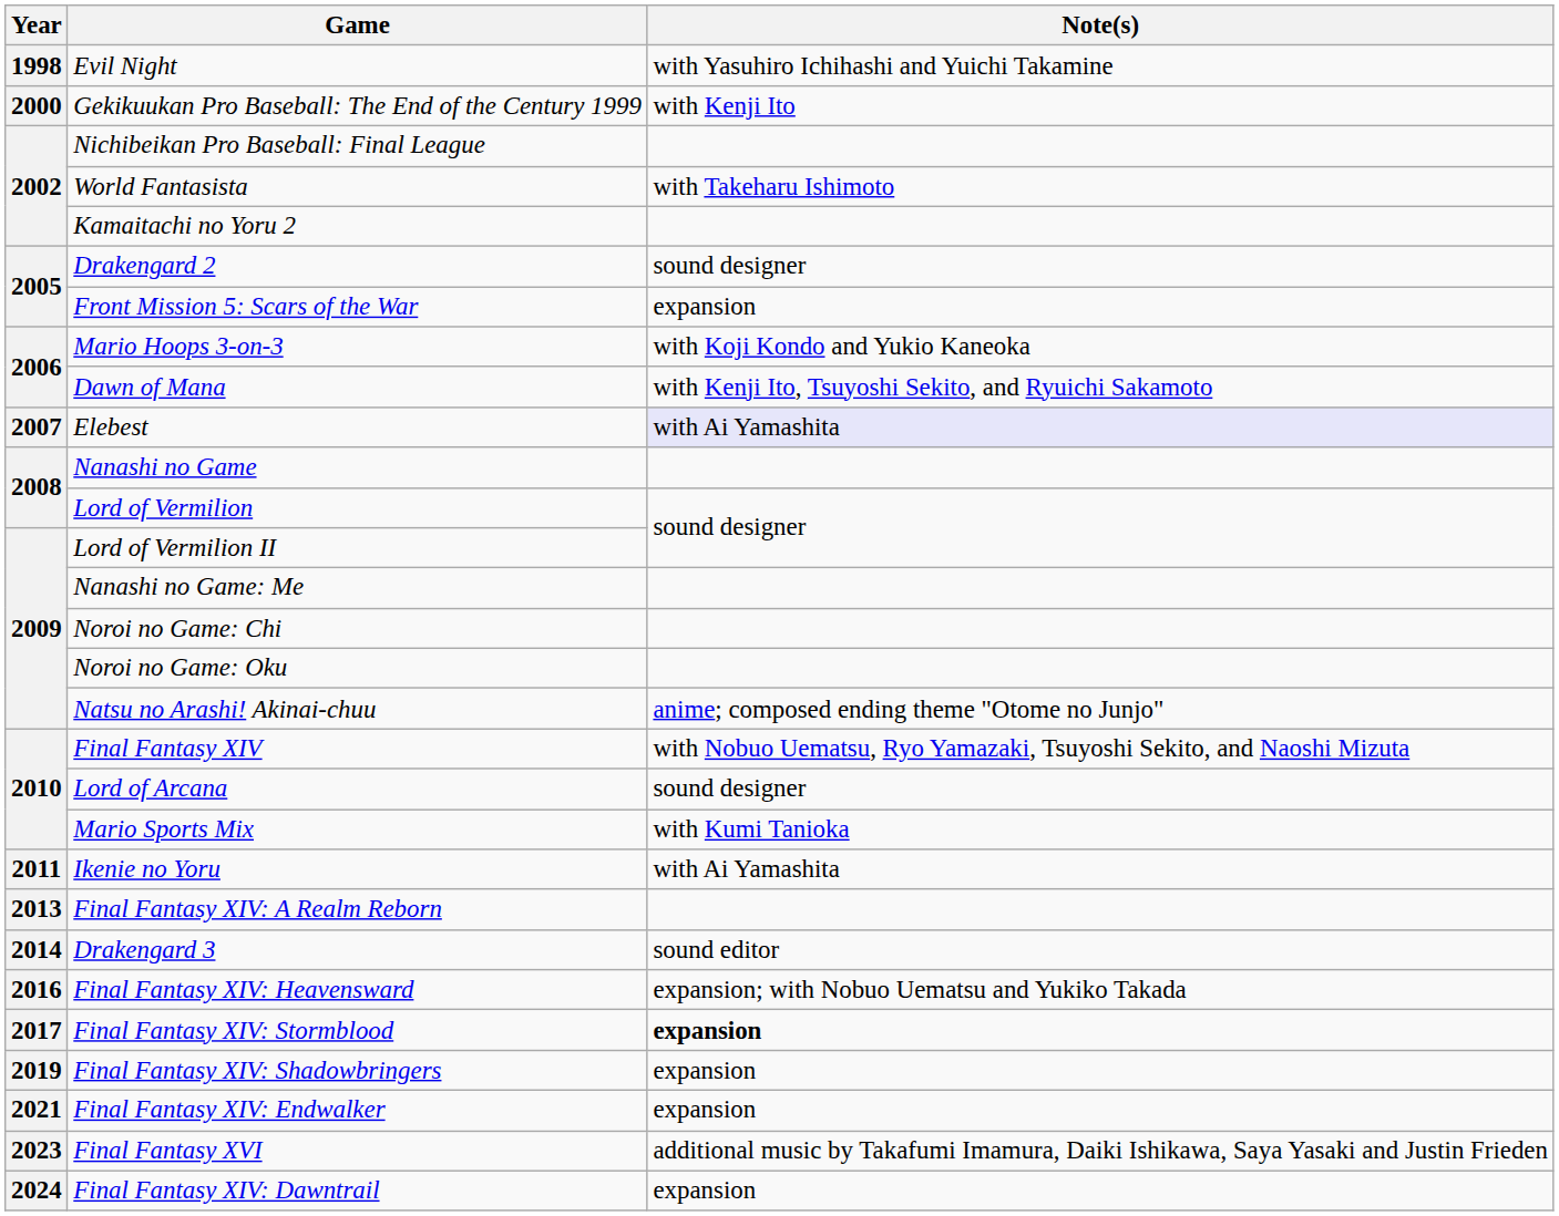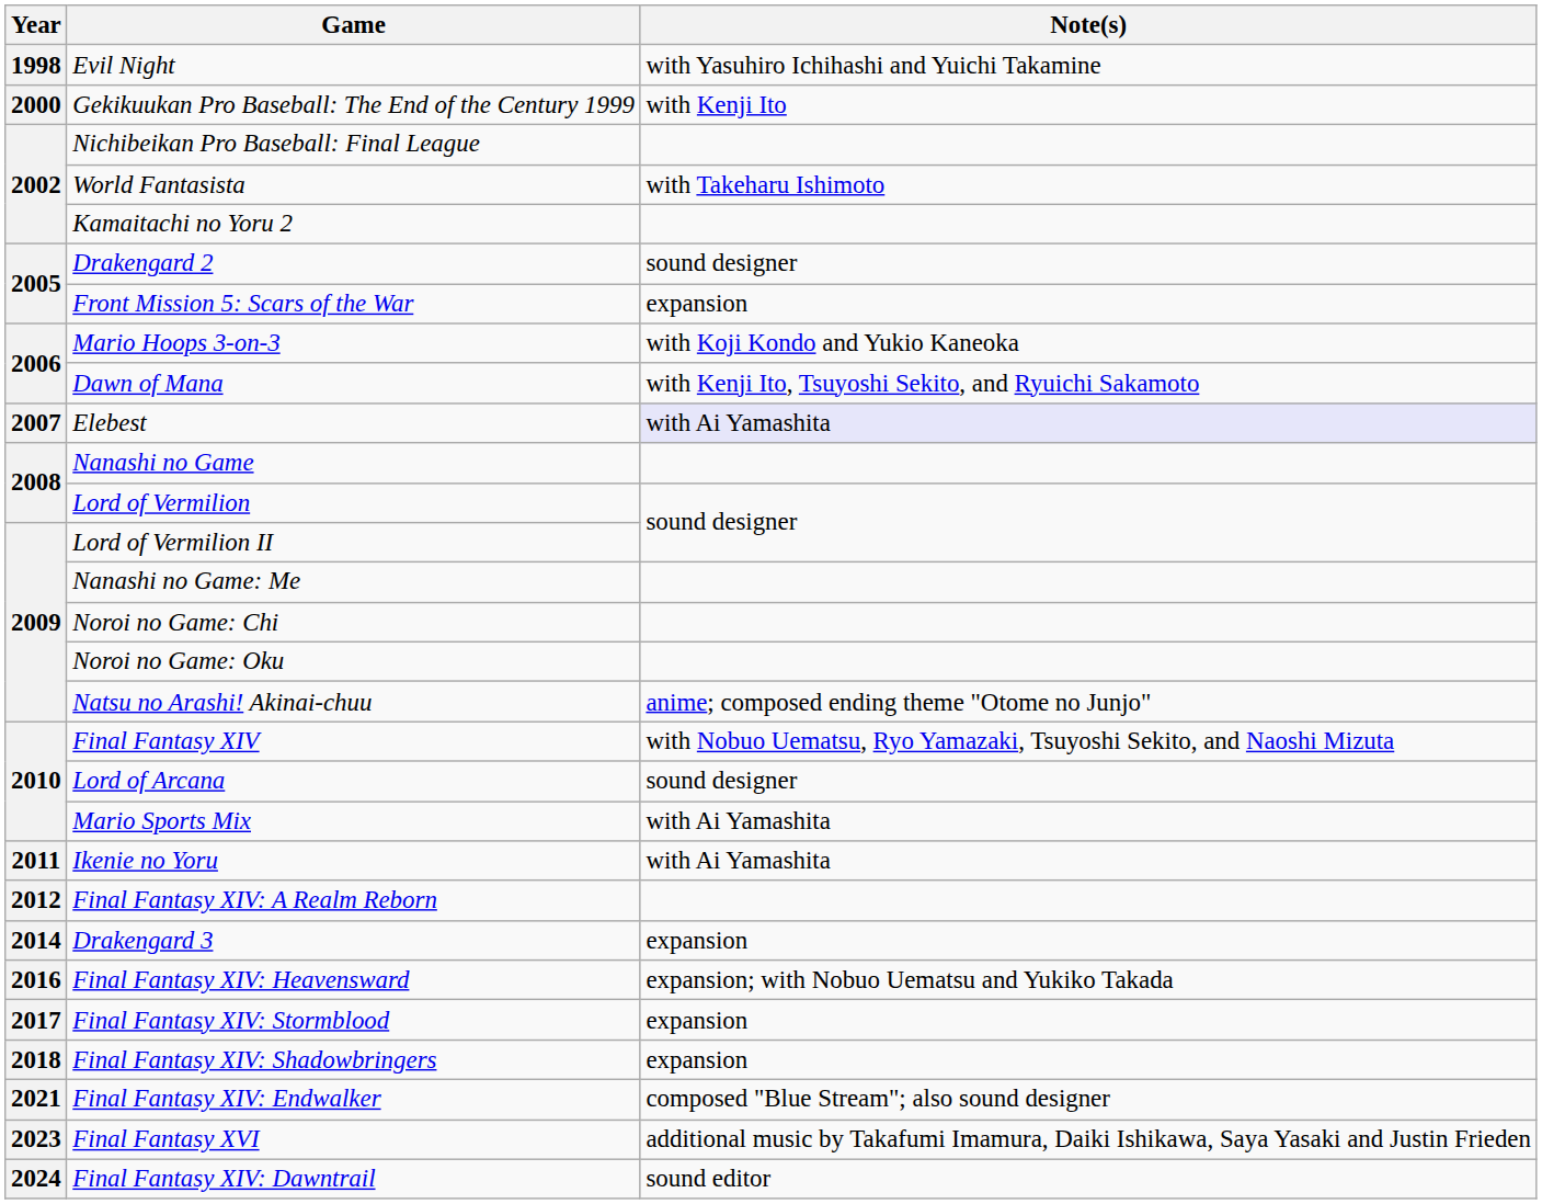 <table class="wikitable plainrowheaders sortable"  width="auto">
 <tr>
 <th>Year</th>
 <th>Game</th>
 <th>Note(s)</th>
 </tr>
 <tr>
 <th scope="row">1998</th>
 <td><em>Evil Night</em></td>
 <td>with Yasuhiro Ichihashi and Yuichi Takamine</td>
 </tr>
 <tr>
 <th scope=row>2000</th>
 <td><em>Gekikuukan Pro Baseball: The End of the Century 1999</em></td>
 <td>with <a href='#'>Kenji Ito</a></td>
 </tr>
 <tr>
 <th scope=row rowspan="3">2002</th>
 <td><em>Nichibeikan Pro Baseball: Final League</em></td>
 <td></td>
 </tr>
 <tr>
 <td><em>World Fantasista</em></td>
 <td>with <a href='#'>Takeharu Ishimoto</a></td>
 </tr>
 <tr>
 <td><em>Kamaitachi no Yoru 2</em></td>
 <td></td>
 </tr>
 <tr>
 <th scope=row rowspan="2">2005</th>
 <td><em><a href='#'>Drakengard 2</a></em></td>
 <td>sound designer</td>
 </tr>
 <tr>
 <td><em><a href='#'>Front Mission 5: Scars of the War</a></em></td>
 <td>expansion</td>
 </tr>
 <tr>
 <th scope=row rowspan="2">2006</th>
 <td><em><a href='#'>Mario Hoops 3-on-3</a></em></td>
 <td>with <a href='#'>Koji Kondo</a> and Yukio Kaneoka</td>
 </tr>
 <tr>
 <td><em><a href='#'>Dawn of Mana</a></em></td>
 <td>with <a href='#'>Kenji Ito</a>, <a href='#'>Tsuyoshi Sekito</a>, and <a href='#'>Ryuichi Sakamoto</a></td>
 </tr>
 <tr>
 <th scope=row>2007</th>
 <td><em>Elebest</em></td>
 <td style="background: lavender;">with Ai Yamashita</td>
 </tr>
 <tr>
 <th scope=row rowspan="2">2008</th>
 <td><em><a href='#'>Nanashi no Game</a></em></td>
 <td></td>
 </tr>
 <tr>
 <td><em><a href='#'>Lord of Vermilion</a></em></td>
 <td rowspan="2">sound designer</td>
 </tr>
 <tr>
 <th scope=row rowspan="5">2009</th>
 <td><em>Lord of Vermilion II</em></td>
 </tr>
 <tr>
 <td><em>Nanashi no Game: Me</em></td>
 <td></td>
 </tr>
 <tr>
 <td><em>Noroi no Game: Chi</em></td>
 <td></td>
 </tr>
 <tr>
 <td><em>Noroi no Game: Oku</em></td>
 <td></td>
 </tr>
 <tr>
 <td><em><a href='#'>Natsu no Arashi!</a> Akinai-chuu</em></td>
 <td><a href='#'>anime</a>; composed ending theme "Otome no Junjo"</td>
 </tr>
 <tr>
 <th scope=row rowspan="3">2010</th>
 <td><em><a href='#'>Final Fantasy XIV</a></em></td>
 <td>with <a href='#'>Nobuo Uematsu</a>, <a href='#'>Ryo Yamazaki</a>, Tsuyoshi Sekito, and <a href='#'>Naoshi Mizuta</a></td>
 </tr>
 <tr>
 <td><em><a href='#'>Lord of Arcana</a></em></td>
 <td>sound designer</td>
 </tr>
 <tr>
 <td><em><a href='#'>Mario Sports Mix</a></em></td>
-<td>with <a href='#'>Kumi Tanioka</a></td>
+<td>with Ai Yamashita</td>
 </tr>
 <tr>
 <th scope=row>2011</th>
 <td><em><a href='#'>Ikenie no Yoru</a></em></td>
 <td>with Ai Yamashita</td>
 </tr>
 <tr>
-<th scope=row>2013</th>
+<th scope=row>2012</th>
 <td><em><a href='#'>Final Fantasy XIV: A Realm Reborn</a></em></td>
 <td></td>
 </tr>
 <tr>
 <th scope=row>2014</th>
 <td><em><a href='#'>Drakengard 3</a></em></td>
-<td>sound editor</td>
+<td>expansion</td>
 </tr>
 <tr>
 <th scope=row>2016</th>
 <td><em><a href='#'>Final Fantasy XIV: Heavensward</a></em></td>
 <td>expansion; with Nobuo Uematsu and Yukiko Takada</td>
 </tr>
 <tr>
 <th scope=row>2017</th>
 <td><em><a href='#'>Final Fantasy XIV: Stormblood</a></em></td>
-<td><strong>expansion</strong></td>
+<td>expansion</td>
 </tr>
 <tr>
-<th scope=row>2019</th>
+<th scope=row>2018</th>
 <td><em><a href='#'>Final Fantasy XIV: Shadowbringers</a></em></td>
 <td>expansion</td>
 </tr>
 <tr>
 <th scope=row>2021</th>
 <td><em><a href='#'>Final Fantasy XIV: Endwalker</a></em></td>
-<td>expansion</td>
+<td>composed "Blue Stream"; also sound designer</td>
 </tr>
 <tr>
 <th scope=row>2023</th>
 <td><em><a href='#'>Final Fantasy XVI</a></em></td>
 <td>additional music by Takafumi Imamura, Daiki Ishikawa, Saya Yasaki and Justin Frieden</td>
 </tr>
 <tr>
 <th scope="row">2024</th>
 <td><em><a href='#'>Final Fantasy XIV: Dawntrail</a></em></td>
-<td>expansion</td>
+<td>sound editor</td>
 </tr>
 </table>
